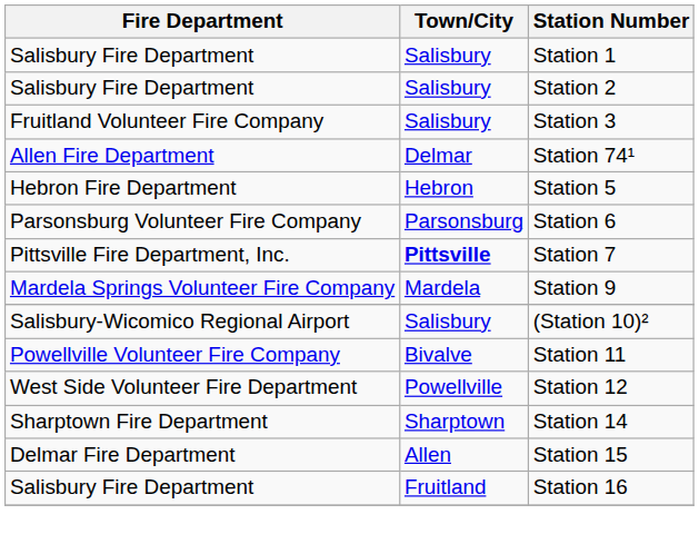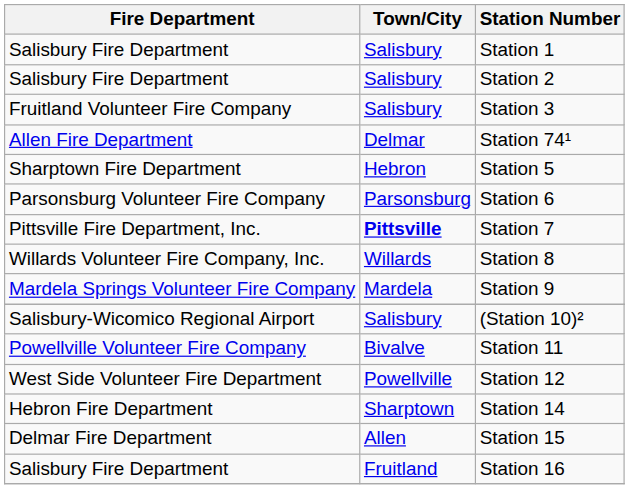 <table class="wikitable">
 <tr>
 <th>Fire Department</th>
 <th>Town/City</th>
 <th>Station Number</th>
 </tr>
 <tr>
 <td>Salisbury Fire Department</td>
 <td><a href='#'>Salisbury</a></td>
 <td>Station 1</td>
 </tr>
 <tr>
 <td>Salisbury Fire Department</td>
 <td><a href='#'>Salisbury</a></td>
 <td>Station 2</td>
 </tr>
 <tr>
 <td>Fruitland Volunteer Fire Company</td>
 <td><a href='#'>Salisbury</a></td>
 <td>Station 3</td>
 </tr>
 <tr>
 <td><a href='#'>Allen Fire Department</a></td>
 <td><a href='#'>Delmar</a></td>
 <td>Station 74¹</td>
 </tr>
 <tr>
-<td>Hebron Fire Department</td>
+<td>Sharptown Fire Department</td>
 <td><a href='#'>Hebron</a></td>
 <td>Station 5</td>
 </tr>
 <tr>
 <td>Parsonsburg Volunteer Fire Company</td>
 <td><a href='#'>Parsonsburg</a></td>
 <td>Station 6</td>
 </tr>
 <tr>
 <td>Pittsville Fire Department, Inc.</td>
 <td><strong><a href='#'>Pittsville</a></strong></td>
 <td>Station 7</td>
+</tr>
+<tr>
+<td>Willards Volunteer Fire Company, Inc.</td>
+<td><a href='#'>Willards</a></td>
+<td>Station 8</td>
 </tr>
 <tr>
 <td><a href='#'>Mardela Springs Volunteer Fire Company</a></td>
 <td><a href='#'>Mardela</a></td>
 <td>Station 9</td>
 </tr>
 <tr>
 </tr>
 <tr>
 <td>Salisbury-Wicomico Regional Airport</td>
 <td><a href='#'>Salisbury</a></td>
 <td>(Station 10)²</td>
 </tr>
 <tr>
 <td><a href='#'>Powellville Volunteer Fire Company</a></td>
 <td><a href='#'>Bivalve</a></td>
 <td>Station 11</td>
 </tr>
 <tr>
 <td>West Side Volunteer Fire Department</td>
 <td><a href='#'>Powellville</a></td>
 <td>Station 12</td>
 </tr>
 <tr>
-<td>Sharptown Fire Department</td>
+<td>Hebron Fire Department</td>
 <td><a href='#'>Sharptown</a></td>
 <td>Station 14</td>
 </tr>
 <tr>
 <td>Delmar Fire Department</td>
 <td><a href='#'>Allen</a></td>
 <td>Station 15</td>
 </tr>
 <tr>
 <td>Salisbury Fire Department</td>
 <td><a href='#'>Fruitland</a></td>
 <td>Station 16</td>
 </tr>
 <tr>
 </tr>
 </table>
